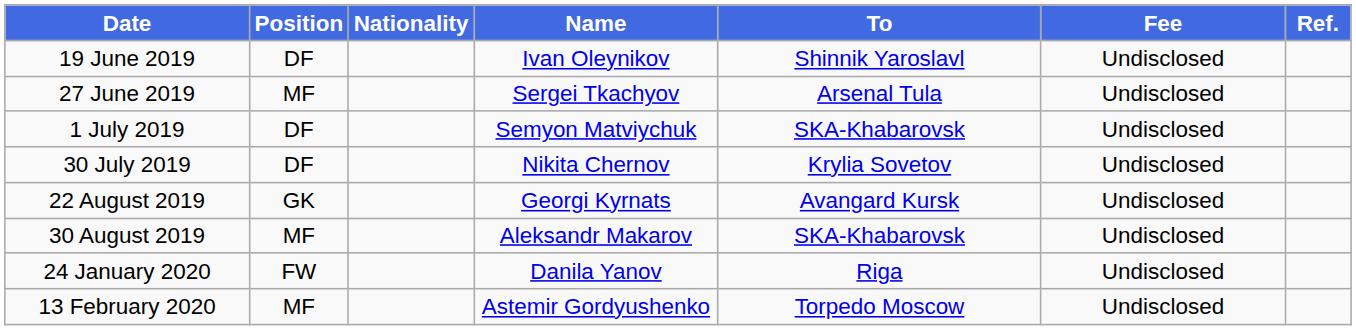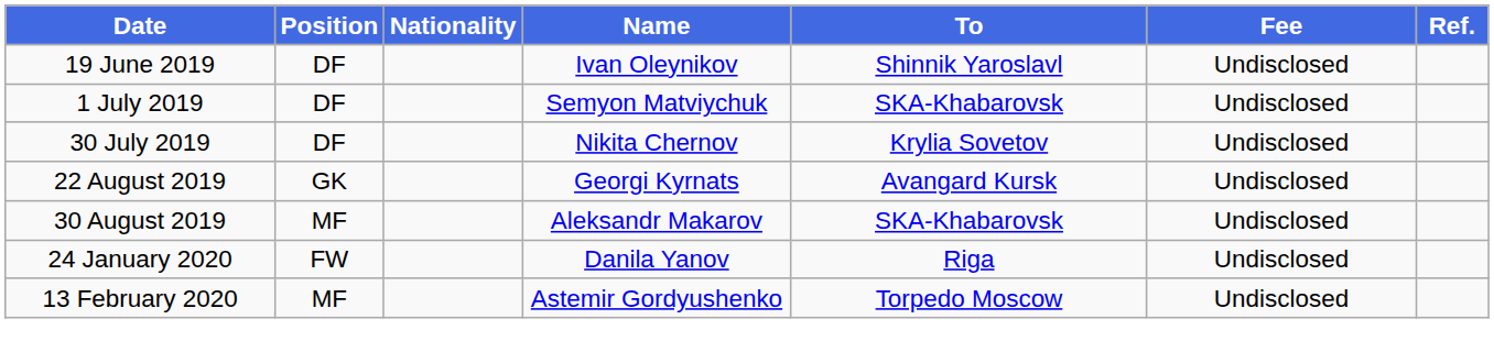 <table class="wikitable"  style="text-align:center; font-size:90%; ">
 <tr>
 <th style="background:#4169E1; color:white; width:150px;">Date</th>
 <th style="background:#4169E1; color:white; width:55px;">Position</th>
 <th style="background:#4169E1; color:white; width:55px;">Nationality</th>
 <th style="background:#4169E1; color:white; width:150px;">Name</th>
 <th style="background:#4169E1; color:white; width:200px;">To</th>
 <th style="background:#4169E1; color:white; width:150px;">Fee</th>
 <th style="background:#4169E1; color:white; width:35px;">Ref.</th>
 </tr>
 <tr>
 <td>19 June 2019</td>
 <td>DF</td>
 <td></td>
 <td><a href='#'>Ivan Oleynikov</a></td>
 <td><a href='#'>Shinnik Yaroslavl</a></td>
-<td>Undisclosed</td>
-<td></td>
-</tr>
-<tr>
-<td>27 June 2019</td>
-<td>MF</td>
-<td></td>
-<td><a href='#'>Sergei Tkachyov</a></td>
-<td><a href='#'>Arsenal Tula</a></td>
 <td>Undisclosed</td>
 <td></td>
 </tr>
 <tr>
 <td>1 July 2019</td>
 <td>DF</td>
 <td></td>
 <td><a href='#'>Semyon Matviychuk</a></td>
 <td><a href='#'>SKA-Khabarovsk</a></td>
 <td>Undisclosed</td>
 <td></td>
 </tr>
 <tr>
 <td>30 July 2019</td>
 <td>DF</td>
 <td></td>
 <td><a href='#'>Nikita Chernov</a></td>
 <td><a href='#'>Krylia Sovetov</a></td>
 <td>Undisclosed</td>
 <td></td>
 </tr>
 <tr>
 <td>22 August 2019</td>
 <td>GK</td>
 <td></td>
 <td><a href='#'>Georgi Kyrnats</a></td>
 <td><a href='#'>Avangard Kursk</a></td>
 <td>Undisclosed</td>
 <td></td>
 </tr>
 <tr>
 <td>30 August 2019</td>
 <td>MF</td>
 <td></td>
 <td><a href='#'>Aleksandr Makarov</a></td>
 <td><a href='#'>SKA-Khabarovsk</a></td>
 <td>Undisclosed</td>
 <td></td>
 </tr>
 <tr>
 <td>24 January 2020</td>
 <td>FW</td>
 <td></td>
 <td><a href='#'>Danila Yanov</a></td>
 <td><a href='#'>Riga</a></td>
 <td>Undisclosed</td>
 <td></td>
 </tr>
 <tr>
 <td>13 February 2020</td>
 <td>MF</td>
 <td></td>
 <td><a href='#'>Astemir Gordyushenko</a></td>
 <td><a href='#'>Torpedo Moscow</a></td>
 <td>Undisclosed</td>
 <td></td>
 </tr>
 </table>
